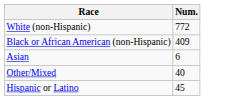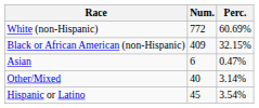 <table class="wikitable">
 <tr>
 <th>Race</th>
 <th>Num.</th>
+<th>Perc.</th>
 </tr>
 <tr>
 <td><a href='#'>White</a> (non-Hispanic)</td>
 <td>772</td>
+<td>60.69%</td>
 </tr>
 <tr>
 <td><a href='#'>Black or African American</a> (non-Hispanic)</td>
 <td>409</td>
+<td>32.15%</td>
 </tr>
 <tr>
 <td><a href='#'>Asian</a></td>
 <td>6</td>
+<td>0.47%</td>
 </tr>
 <tr>
 <td><a href='#'>Other/Mixed</a></td>
 <td>40</td>
+<td>3.14%</td>
 </tr>
 <tr>
 <td><a href='#'>Hispanic</a> or <a href='#'>Latino</a></td>
 <td>45</td>
+<td>3.54%</td>
 </tr>
 </table>
